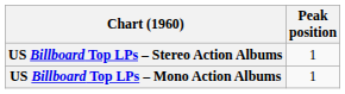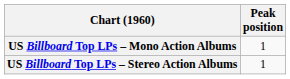 <table class="wikitable plainrowheaders" style="text-align:center">
 <tr>
 <th scope="col">Chart (1960)</th>
 <th scope="col">Peak<br>position</th>
 </tr>
 <tr>
+<th scope="row" align="left">US <a href='#'><em>Billboard</em> Top LPs</a> – Mono Action Albums</th>
+<td>1</td>
+</tr>
+<tr>
 <th scope="row" align="left">US <a href='#'><em>Billboard</em> Top LPs</a> – Stereo Action Albums</th>
 <td>1</td>
 </tr>
-<tr>
-<th scope="row" align="left">US <a href='#'><em>Billboard</em> Top LPs</a> – Mono Action Albums</th>
-<td>1</td>
-</tr>
 </table>
